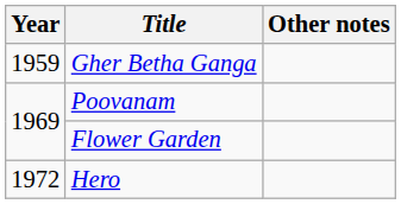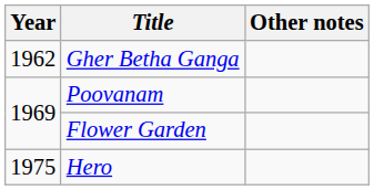 <table class="wikitable">
 <tr>
 <th>Year</th>
 <th><em>Title</em></th>
 <th>Other notes</th>
 </tr>
 <tr>
-<td>1959</td>
+<td>1962</td>
 <td><em><a href='#'>Gher Betha Ganga</a></em></td>
 <td></td>
 </tr>
 <tr>
 <td rowspan="2">1969</td>
 <td><em><a href='#'>Poovanam</a></em></td>
 <td></td>
 </tr>
 <tr>
 <td><em><a href='#'>Flower Garden</a></em></td>
 <td></td>
 </tr>
 <tr>
-<td>1972</td>
+<td>1975</td>
 <td><em><a href='#'>Hero</a></em></td>
 <td></td>
 </tr>
 </table>
